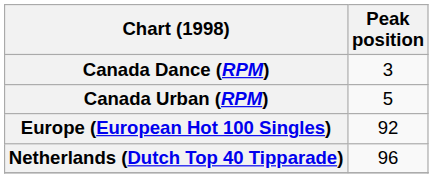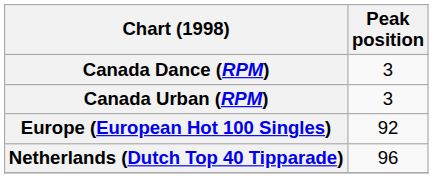 <table class="wikitable sortable plainrowheaders" style="text-align:center">
 <tr>
 <th>Chart (1998)</th>
 <th>Peak<br>position</th>
 </tr>
 <tr>
 <th scope="row">Canada Dance (<em><a href='#'>RPM</a></em>)</th>
 <td>3</td>
 </tr>
 <tr>
 <th scope="row">Canada Urban (<em><a href='#'>RPM</a></em>)<br></th>
-<td>5</td>
+<td>3</td>
 </tr>
 <tr>
 <th scope="row">Europe (<a href='#'>European Hot 100 Singles</a>)</th>
 <td>92</td>
 </tr>
 <tr>
 <th scope="row">Netherlands (<a href='#'>Dutch Top 40 Tipparade</a>)</th>
 <td>96</td>
 </tr>
 <tr>
 </tr>
 <tr>
 </tr>
 <tr>
 </tr>
 <tr>
 </tr>
 <tr>
 </tr>
 <tr>
 </tr>
 </table>
